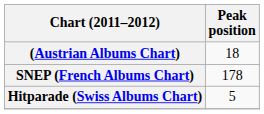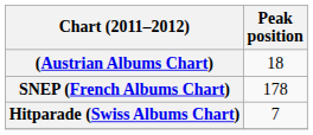 <table class="wikitable sortable plainrowheaders" style="text-align:center;">
 <tr>
 <th scope="col">Chart (2011–2012)</th>
 <th scope="col">Peak<br>position</th>
 </tr>
 <tr>
 <th scope="row">(<a href='#'>Austrian Albums Chart</a>)</th>
 <td>18</td>
 </tr>
 <tr>
 <th scope="row">SNEP (<a href='#'>French Albums Chart</a>)</th>
 <td>178</td>
 </tr>
 <tr>
 <th scope="row">Hitparade (<a href='#'>Swiss Albums Chart</a>)</th>
-<td>5</td>
+<td>7</td>
 </tr>
 <tr>
 </tr>
 </table>
